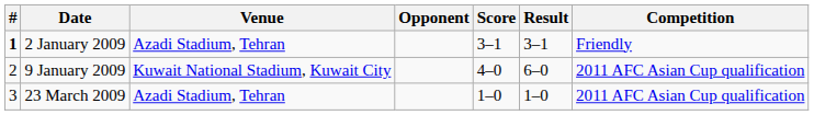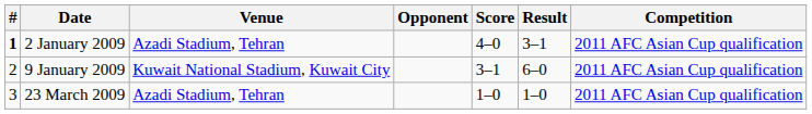 <table class="wikitable">
 <tr>
 <th>#</th>
 <th>Date</th>
 <th>Venue</th>
 <th>Opponent</th>
 <th>Score</th>
 <th>Result</th>
 <th>Competition</th>
 </tr>
 <tr>
 <td><strong>1</strong></td>
 <td>2 January 2009</td>
 <td><a href='#'>Azadi Stadium</a>, <a href='#'>Tehran</a></td>
 <td></td>
+<td>4–0</td>
 <td>3–1</td>
-<td>3–1</td>
-<td><a href='#'>Friendly</a></td>
+<td><a href='#'>2011 AFC Asian Cup qualification</a></td>
 </tr>
 <tr>
 <td>2</td>
 <td>9 January 2009</td>
 <td><a href='#'>Kuwait National Stadium</a>, <a href='#'>Kuwait City</a></td>
 <td></td>
-<td>4–0</td>
+<td>3–1</td>
 <td>6–0</td>
 <td><a href='#'>2011 AFC Asian Cup qualification</a></td>
 </tr>
 <tr>
 <td>3</td>
 <td>23 March 2009</td>
 <td><a href='#'>Azadi Stadium</a>, <a href='#'>Tehran</a></td>
 <td></td>
 <td>1–0</td>
 <td>1–0</td>
 <td><a href='#'>2011 AFC Asian Cup qualification</a></td>
 </tr>
 </table>
